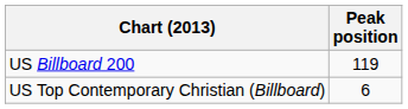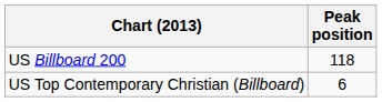 <table class="wikitable">
 <tr>
 <th>Chart (2013)</th>
 <th>Peak<br>position</th>
 </tr>
 <tr>
 <td>US <a href='#'><em>Billboard</em> 200</a></td>
-<td align="center">119</td>
+<td align="center">118</td>
 </tr>
 <tr>
 <td>US Top Contemporary Christian (<em>Billboard</em>)</td>
 <td align="center">6</td>
 </tr>
 </table>
